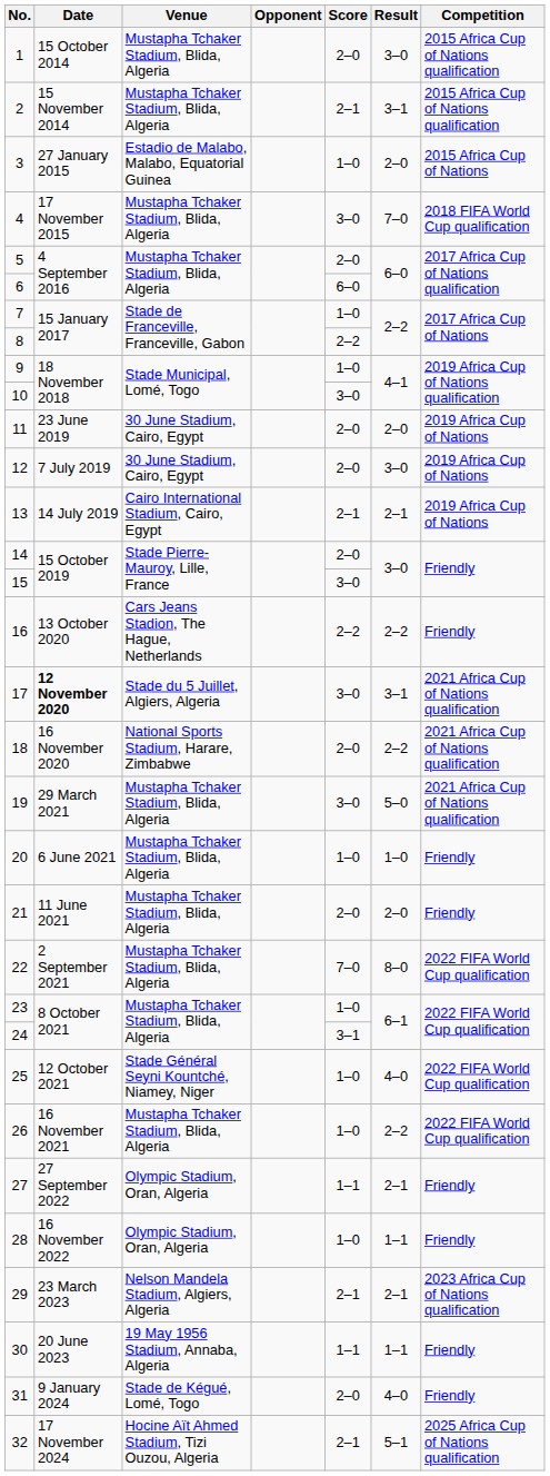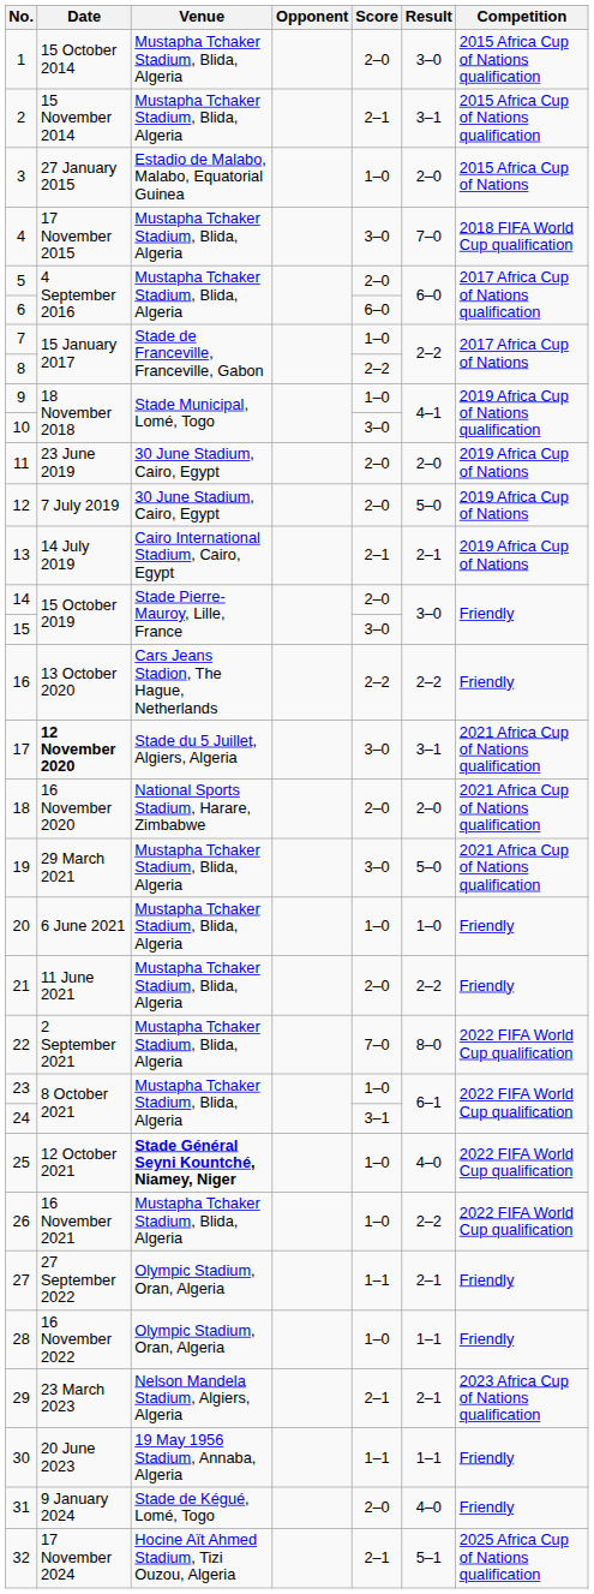 <table class="wikitable sortable">
 <tr>
 <th scope="col">No.</th>
 <th scope="col">Date</th>
 <th scope="col">Venue</th>
 <th scope="col">Opponent</th>
 <th scope="col">Score</th>
 <th scope="col">Result</th>
 <th scope="col">Competition</th>
 </tr>
 <tr>
 <td align="center">1</td>
 <td>15 October 2014</td>
 <td><a href='#'>Mustapha Tchaker Stadium</a>, Blida, Algeria</td>
 <td></td>
 <td align="center">2–0</td>
 <td align="center">3–0</td>
 <td><a href='#'>2015 Africa Cup of Nations qualification</a></td>
 </tr>
 <tr>
 <td align="center">2</td>
 <td>15 November 2014</td>
 <td><a href='#'>Mustapha Tchaker Stadium</a>, Blida, Algeria</td>
 <td></td>
 <td align="center">2–1</td>
 <td align="center">3–1</td>
 <td><a href='#'>2015 Africa Cup of Nations qualification</a></td>
 </tr>
 <tr>
 <td align="center">3</td>
 <td>27 January 2015</td>
 <td><a href='#'>Estadio de Malabo</a>, Malabo, Equatorial Guinea</td>
 <td></td>
 <td align="center">1–0</td>
 <td align="center">2–0</td>
 <td><a href='#'>2015 Africa Cup of Nations</a></td>
 </tr>
 <tr>
 <td align="center">4</td>
 <td>17 November 2015</td>
 <td><a href='#'>Mustapha Tchaker Stadium</a>, Blida, Algeria</td>
 <td></td>
 <td align="center">3–0</td>
 <td align="center">7–0</td>
 <td><a href='#'>2018 FIFA World Cup qualification</a></td>
 </tr>
 <tr>
 <td align="center">5</td>
 <td rowspan="2">4 September 2016</td>
 <td rowspan="2"><a href='#'>Mustapha Tchaker Stadium</a>, Blida, Algeria</td>
 <td rowspan="2"></td>
 <td align="center">2–0</td>
 <td rowspan="2" align="center">6–0</td>
 <td rowspan="2"><a href='#'>2017 Africa Cup of Nations qualification</a></td>
 </tr>
 <tr>
 <td align="center">6</td>
 <td align="center">6–0</td>
 </tr>
 <tr>
 <td align="center">7</td>
 <td rowspan="2">15 January 2017</td>
 <td rowspan="2"><a href='#'>Stade de Franceville</a>, Franceville, Gabon</td>
 <td rowspan="2"></td>
 <td align="center">1–0</td>
 <td rowspan="2" align="center">2–2</td>
 <td rowspan="2"><a href='#'>2017 Africa Cup of Nations</a></td>
 </tr>
 <tr>
 <td align="center">8</td>
 <td align="center">2–2</td>
 </tr>
 <tr>
 <td align="center">9</td>
 <td rowspan="2">18 November 2018</td>
 <td rowspan="2"><a href='#'>Stade Municipal</a>, Lomé, Togo</td>
 <td rowspan="2"></td>
 <td align="center">1–0</td>
 <td rowspan="2" align="center">4–1</td>
 <td rowspan="2"><a href='#'>2019 Africa Cup of Nations qualification</a></td>
 </tr>
 <tr>
 <td align="center">10</td>
 <td align="center">3–0</td>
 </tr>
 <tr>
 <td align="center">11</td>
 <td>23 June 2019</td>
 <td><a href='#'>30 June Stadium</a>, Cairo, Egypt</td>
 <td></td>
 <td align="center">2–0</td>
 <td align="center">2–0</td>
 <td><a href='#'>2019 Africa Cup of Nations</a></td>
 </tr>
 <tr>
 <td align="center">12</td>
 <td>7 July 2019</td>
 <td><a href='#'>30 June Stadium</a>, Cairo, Egypt</td>
 <td></td>
 <td align="center">2–0</td>
-<td align="center">3–0</td>
+<td align="center">5–0</td>
 <td><a href='#'>2019 Africa Cup of Nations</a></td>
 </tr>
 <tr>
 <td align="center">13</td>
 <td>14 July 2019</td>
 <td><a href='#'>Cairo International Stadium</a>, Cairo, Egypt</td>
 <td></td>
 <td align="center">2–1</td>
 <td align="center">2–1</td>
 <td><a href='#'>2019 Africa Cup of Nations</a></td>
 </tr>
 <tr>
 <td align="center">14</td>
 <td rowspan="2">15 October 2019</td>
 <td rowspan="2"><a href='#'>Stade Pierre-Mauroy</a>, Lille, France</td>
 <td rowspan="2"></td>
 <td align="center">2–0</td>
 <td rowspan="2" align="center">3–0</td>
 <td rowspan="2"><a href='#'>Friendly</a></td>
 </tr>
 <tr>
 <td align="center">15</td>
 <td align="center">3–0</td>
 </tr>
 <tr>
 <td align="center">16</td>
 <td>13 October 2020</td>
 <td><a href='#'>Cars Jeans Stadion</a>, The Hague, Netherlands</td>
 <td></td>
 <td align="center">2–2</td>
 <td align="center">2–2</td>
 <td><a href='#'>Friendly</a></td>
 </tr>
 <tr>
 <td align="center">17</td>
 <td><strong>12 November 2020</strong></td>
 <td><a href='#'>Stade du 5 Juillet</a>, Algiers, Algeria</td>
 <td></td>
 <td align="center">3–0</td>
 <td align="center">3–1</td>
 <td><a href='#'>2021 Africa Cup of Nations qualification</a></td>
 </tr>
 <tr>
 <td align="center">18</td>
 <td>16 November 2020</td>
 <td><a href='#'>National Sports Stadium</a>, Harare, Zimbabwe</td>
 <td></td>
 <td align="center">2–0</td>
-<td align="center">2–2</td>
+<td align="center">2–0</td>
 <td><a href='#'>2021 Africa Cup of Nations qualification</a></td>
 </tr>
 <tr>
 <td align="center">19</td>
 <td>29 March 2021</td>
 <td><a href='#'>Mustapha Tchaker Stadium</a>, Blida, Algeria</td>
 <td></td>
 <td align="center">3–0</td>
 <td align="center">5–0</td>
 <td><a href='#'>2021 Africa Cup of Nations qualification</a></td>
 </tr>
 <tr>
 <td align="center">20</td>
 <td>6 June 2021</td>
 <td><a href='#'>Mustapha Tchaker Stadium</a>, Blida, Algeria</td>
 <td></td>
 <td align="center">1–0</td>
 <td align="center">1–0</td>
 <td><a href='#'>Friendly</a></td>
 </tr>
 <tr>
 <td align="center">21</td>
 <td>11 June 2021</td>
 <td><a href='#'>Mustapha Tchaker Stadium</a>, Blida, Algeria</td>
 <td></td>
 <td align="center">2–0</td>
-<td align="center">2–0</td>
+<td align="center">2–2</td>
 <td><a href='#'>Friendly</a></td>
 </tr>
 <tr>
 <td align="center">22</td>
 <td>2 September 2021</td>
 <td><a href='#'>Mustapha Tchaker Stadium</a>, Blida, Algeria</td>
 <td></td>
 <td align="center">7–0</td>
 <td align="center">8–0</td>
 <td><a href='#'>2022 FIFA World Cup qualification</a></td>
 </tr>
 <tr>
 <td align="center">23</td>
 <td rowspan="2">8 October 2021</td>
 <td rowspan="2"><a href='#'>Mustapha Tchaker Stadium</a>, Blida, Algeria</td>
 <td rowspan="2"></td>
 <td align="center">1–0</td>
 <td rowspan="2" align="center">6–1</td>
 <td rowspan="2"><a href='#'>2022 FIFA World Cup qualification</a></td>
 </tr>
 <tr>
 <td align="center">24</td>
 <td align="center">3–1</td>
 </tr>
 <tr>
 <td align="center">25</td>
 <td>12 October 2021</td>
-<td><a href='#'>Stade Général Seyni Kountché</a>, Niamey, Niger</td>
+<td><strong><a href='#'>Stade Général Seyni Kountché</a>, Niamey, Niger</strong></td>
 <td></td>
 <td align="center">1–0</td>
 <td align="center">4–0</td>
 <td><a href='#'>2022 FIFA World Cup qualification</a></td>
 </tr>
 <tr>
 <td align="center">26</td>
 <td>16 November 2021</td>
 <td><a href='#'>Mustapha Tchaker Stadium</a>, Blida, Algeria</td>
 <td></td>
 <td align="center">1–0</td>
 <td align="center">2–2</td>
 <td><a href='#'>2022 FIFA World Cup qualification</a></td>
 </tr>
 <tr>
 <td align="center">27</td>
 <td>27 September 2022</td>
 <td><a href='#'>Olympic Stadium</a>, Oran, Algeria</td>
 <td></td>
 <td align="center">1–1</td>
 <td align="center">2–1</td>
 <td><a href='#'>Friendly</a></td>
 </tr>
 <tr>
 <td align="center">28</td>
 <td>16 November 2022</td>
 <td><a href='#'>Olympic Stadium</a>, Oran, Algeria</td>
 <td></td>
 <td align="center">1–0</td>
 <td align="center">1–1</td>
 <td><a href='#'>Friendly</a></td>
 </tr>
 <tr>
 <td align="center">29</td>
 <td>23 March 2023</td>
 <td><a href='#'>Nelson Mandela Stadium</a>, Algiers, Algeria</td>
 <td></td>
 <td align="center">2–1</td>
 <td align="center">2–1</td>
 <td><a href='#'>2023 Africa Cup of Nations qualification</a></td>
 </tr>
 <tr>
 <td align="center">30</td>
 <td>20 June 2023</td>
 <td><a href='#'>19 May 1956 Stadium</a>, Annaba, Algeria</td>
 <td></td>
 <td align="center">1–1</td>
 <td align="center">1–1</td>
 <td><a href='#'>Friendly</a></td>
 </tr>
 <tr>
 <td align="center">31</td>
 <td>9 January 2024</td>
 <td><a href='#'>Stade de Kégué</a>, Lomé, Togo</td>
 <td></td>
 <td align="center">2–0</td>
 <td align="center">4–0</td>
 <td><a href='#'>Friendly</a></td>
 </tr>
 <tr>
 <td align="center">32</td>
 <td>17 November 2024</td>
 <td><a href='#'>Hocine Aït Ahmed Stadium</a>, Tizi Ouzou, Algeria</td>
 <td></td>
 <td align="center">2–1</td>
 <td align="center">5–1</td>
 <td><a href='#'>2025 Africa Cup of Nations qualification</a></td>
 </tr>
 </table>
